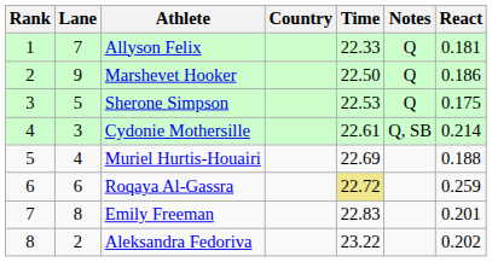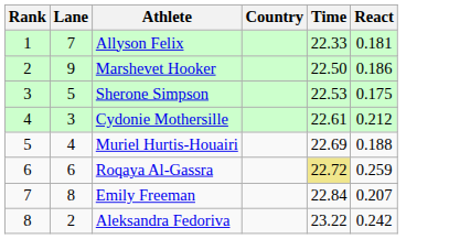 <table class="wikitable sortable" style="text-align:center">
 <tr>
 <th>Rank</th>
 <th>Lane</th>
 <th>Athlete</th>
 <th>Country</th>
 <th>Time</th>
-<th>Notes</th>
 <th>React</th>
 </tr>
 <tr bgcolor=ccffcc>
 <td>1</td>
 <td>7</td>
 <td align=left><a href='#'>Allyson Felix</a></td>
 <td align=left></td>
 <td>22.33</td>
-<td>Q</td>
 <td>0.181</td>
 </tr>
 <tr bgcolor=ccffcc>
 <td>2</td>
 <td>9</td>
 <td align=left><a href='#'>Marshevet Hooker</a></td>
 <td align=left></td>
 <td>22.50</td>
-<td>Q</td>
 <td>0.186</td>
 </tr>
 <tr bgcolor=ccffcc>
 <td>3</td>
 <td>5</td>
 <td align=left><a href='#'>Sherone Simpson</a></td>
 <td align=left></td>
 <td>22.53</td>
-<td>Q</td>
 <td>0.175</td>
 </tr>
 <tr bgcolor=ccffcc>
 <td>4</td>
 <td>3</td>
 <td align=left><a href='#'>Cydonie Mothersille</a></td>
 <td align=left></td>
 <td>22.61</td>
-<td>Q, SB</td>
-<td>0.214</td>
+<td>0.212</td>
 </tr>
 <tr>
 <td>5</td>
 <td>4</td>
 <td align=left><a href='#'>Muriel Hurtis-Houairi</a></td>
 <td align=left></td>
 <td>22.69</td>
-<td></td>
 <td>0.188</td>
 </tr>
 <tr>
 <td>6</td>
 <td>6</td>
 <td align=left><a href='#'>Roqaya Al-Gassra</a></td>
 <td align=left></td>
 <td style="background: khaki;">22.72</td>
-<td></td>
 <td>0.259</td>
 </tr>
 <tr>
 <td>7</td>
 <td>8</td>
 <td align=left><a href='#'>Emily Freeman</a></td>
 <td align=left></td>
-<td>22.83</td>
-<td></td>
-<td>0.201</td>
+<td>22.84</td>
+<td>0.207</td>
 </tr>
 <tr>
 <td>8</td>
 <td>2</td>
 <td align=left><a href='#'>Aleksandra Fedoriva</a></td>
 <td align=left></td>
 <td>23.22</td>
-<td></td>
-<td>0.202</td>
+<td>0.242</td>
 </tr>
 </table>
